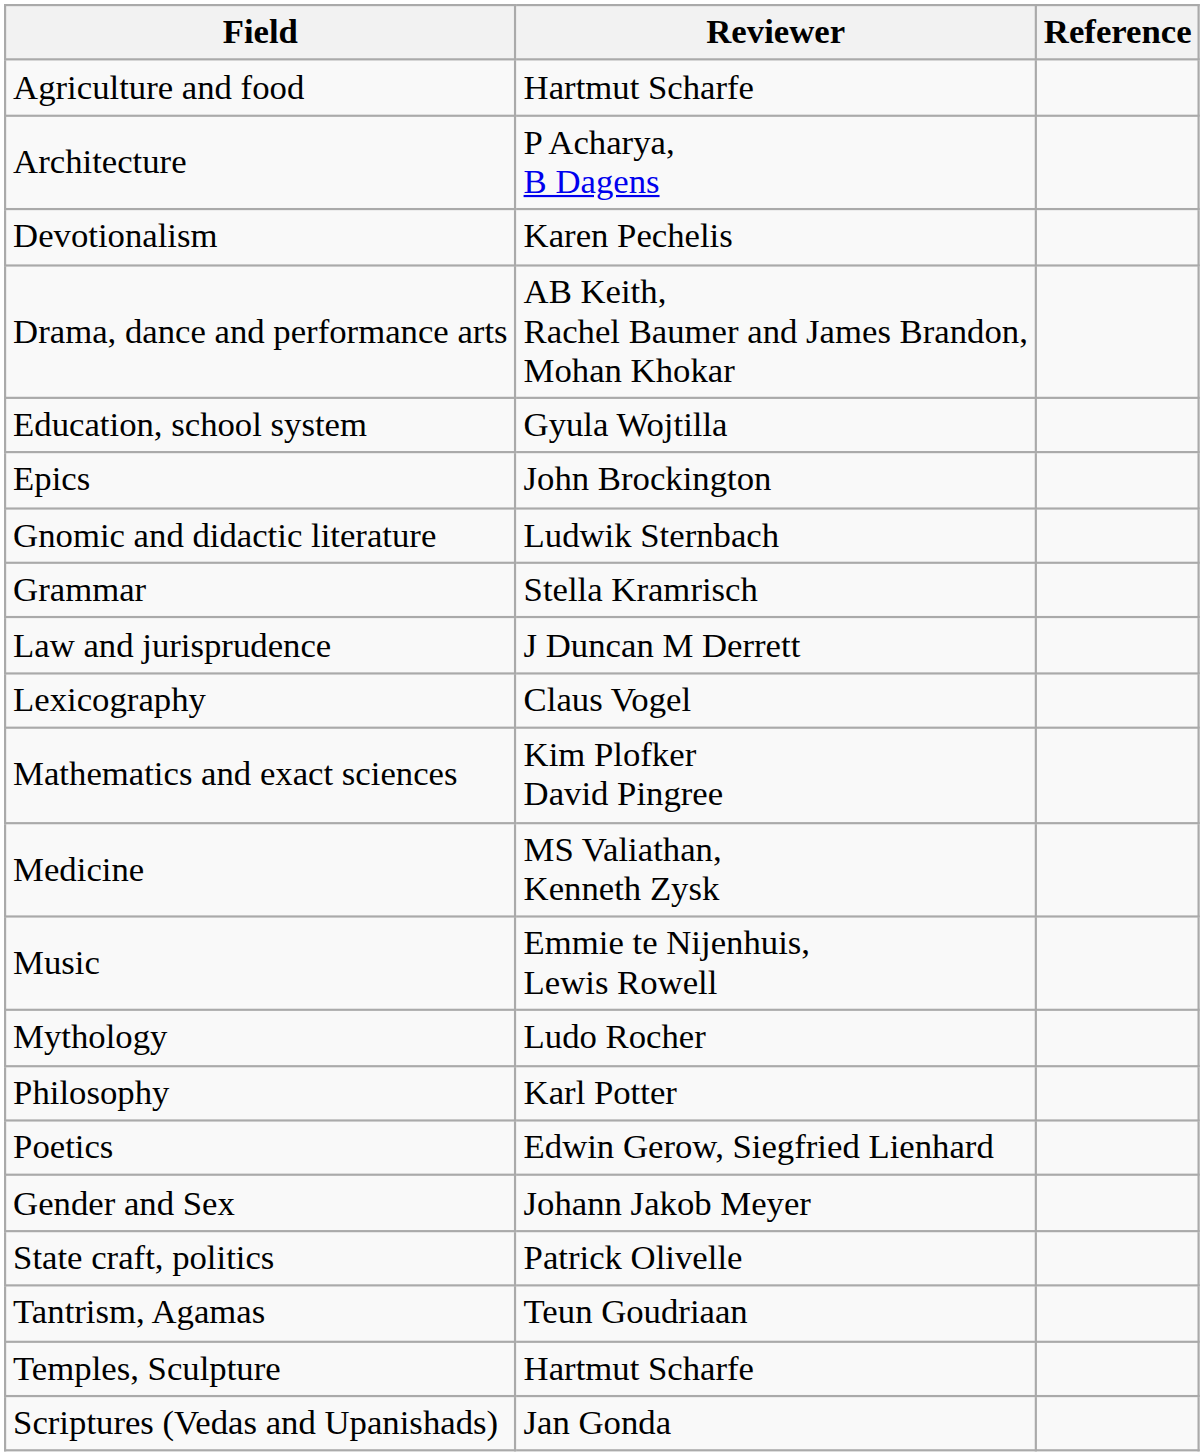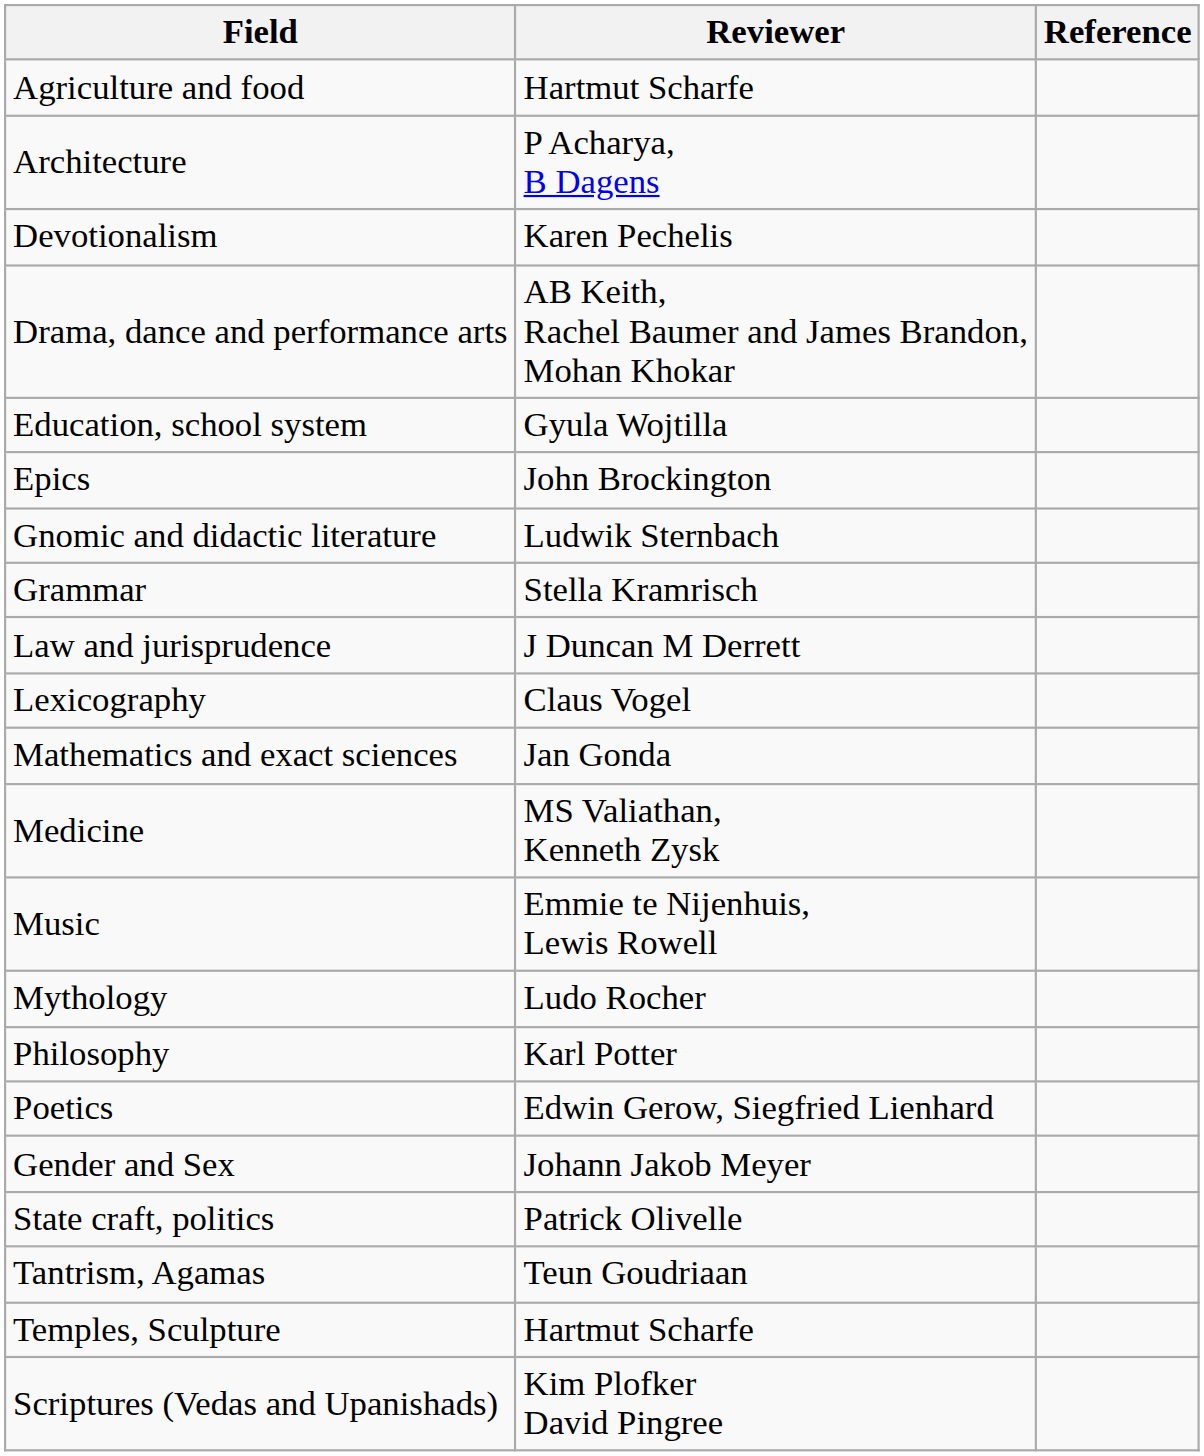 <table class="wikitable sortable">
 <tr>
 <th>Field</th>
 <th>Reviewer</th>
 <th>Reference</th>
 </tr>
 <tr>
 <td>Agriculture and food</td>
 <td>Hartmut Scharfe</td>
 <td></td>
 </tr>
 <tr>
 <td>Architecture</td>
 <td>P Acharya,<br><a href='#'>B Dagens</a></td>
 <td></td>
 </tr>
 <tr>
 <td>Devotionalism</td>
 <td>Karen Pechelis</td>
 <td></td>
 </tr>
 <tr>
 <td>Drama, dance and performance arts</td>
 <td>AB Keith,<br>Rachel Baumer and James Brandon,<br>Mohan Khokar</td>
 <td></td>
 </tr>
 <tr>
 <td>Education, school system</td>
 <td>Gyula Wojtilla</td>
 <td></td>
 </tr>
 <tr>
 <td>Epics</td>
 <td>John Brockington</td>
 <td></td>
 </tr>
 <tr>
 <td>Gnomic and didactic literature</td>
 <td>Ludwik Sternbach</td>
 <td></td>
 </tr>
 <tr>
 <td>Grammar</td>
 <td>Stella Kramrisch</td>
 <td></td>
 </tr>
 <tr>
 <td>Law and jurisprudence</td>
 <td>J Duncan M Derrett</td>
 <td></td>
 </tr>
 <tr>
 <td>Lexicography</td>
 <td>Claus Vogel</td>
 <td></td>
 </tr>
 <tr>
 <td>Mathematics and exact sciences</td>
-<td>Kim Plofker<br>David Pingree</td>
+<td>Jan Gonda</td>
 <td></td>
 </tr>
 <tr>
 <td>Medicine</td>
 <td>MS Valiathan,<br>Kenneth Zysk</td>
 <td></td>
 </tr>
 <tr>
 <td>Music</td>
 <td>Emmie te Nijenhuis,<br>Lewis Rowell</td>
 <td></td>
 </tr>
 <tr>
 <td>Mythology</td>
 <td>Ludo Rocher</td>
 <td></td>
 </tr>
 <tr>
 <td>Philosophy</td>
 <td>Karl Potter</td>
 <td></td>
 </tr>
 <tr>
 <td>Poetics</td>
 <td>Edwin Gerow, Siegfried Lienhard</td>
 <td></td>
 </tr>
 <tr>
 <td>Gender and Sex</td>
 <td>Johann Jakob Meyer</td>
 <td></td>
 </tr>
 <tr>
 <td>State craft, politics</td>
 <td>Patrick Olivelle</td>
 <td></td>
 </tr>
 <tr>
 <td>Tantrism, Agamas</td>
 <td>Teun Goudriaan</td>
 <td></td>
 </tr>
 <tr>
 <td>Temples, Sculpture</td>
 <td>Hartmut Scharfe</td>
 <td></td>
 </tr>
 <tr>
 <td>Scriptures (Vedas and Upanishads)</td>
-<td>Jan Gonda</td>
+<td>Kim Plofker<br>David Pingree</td>
 <td></td>
 </tr>
 </table>
